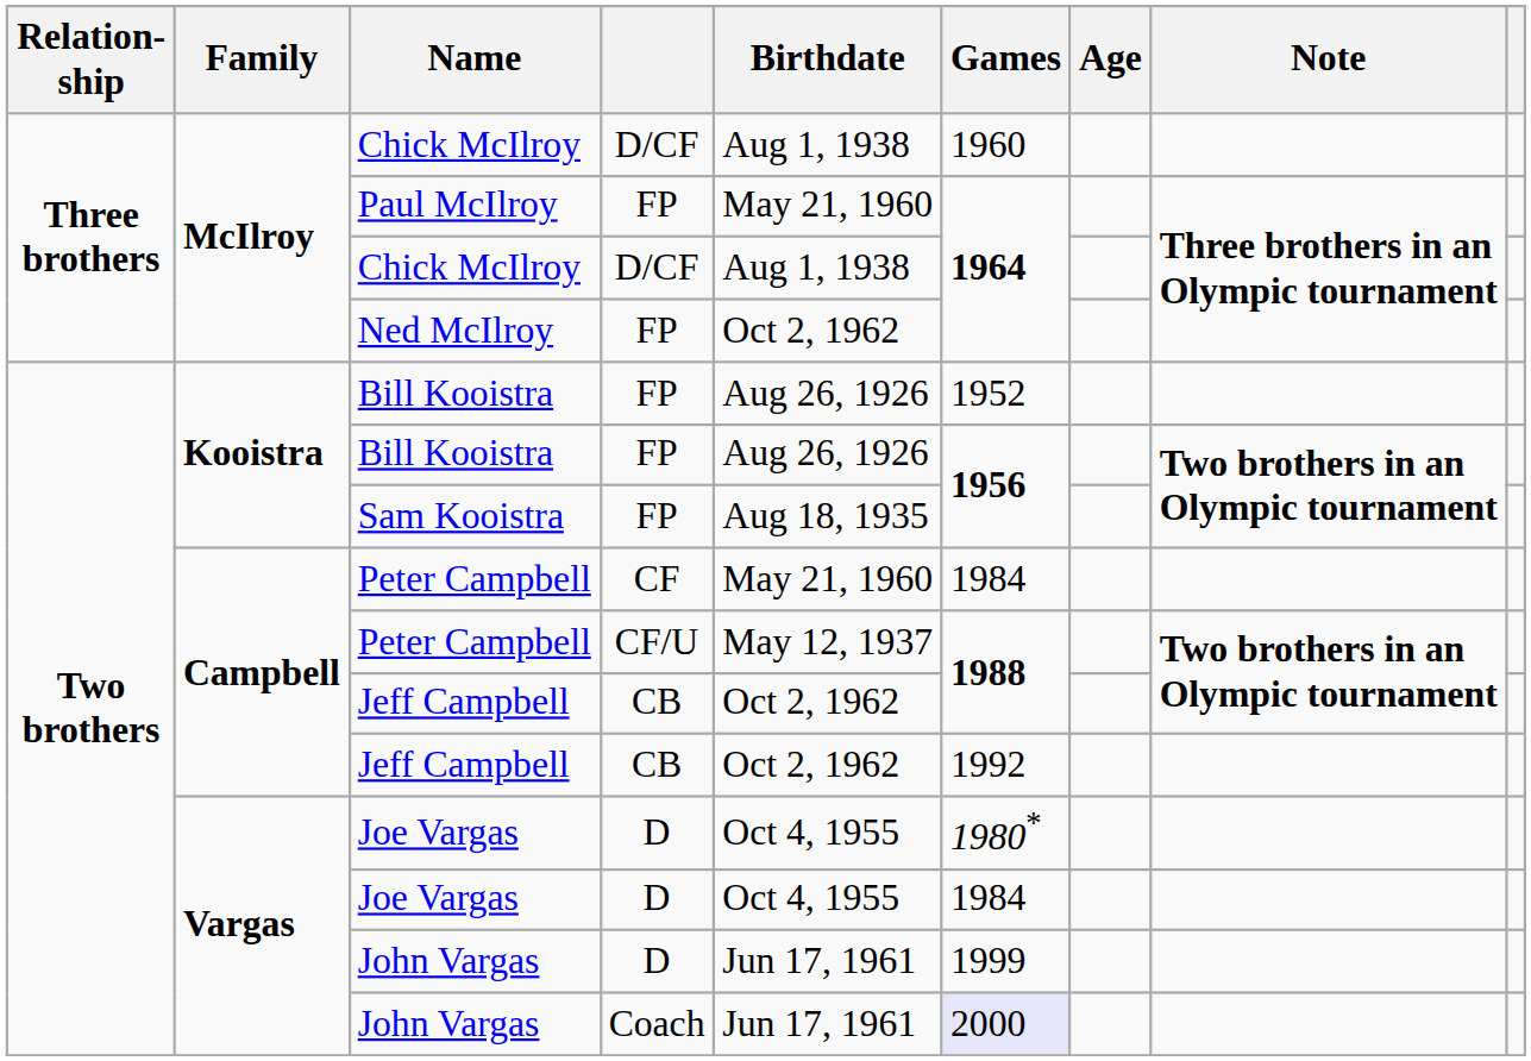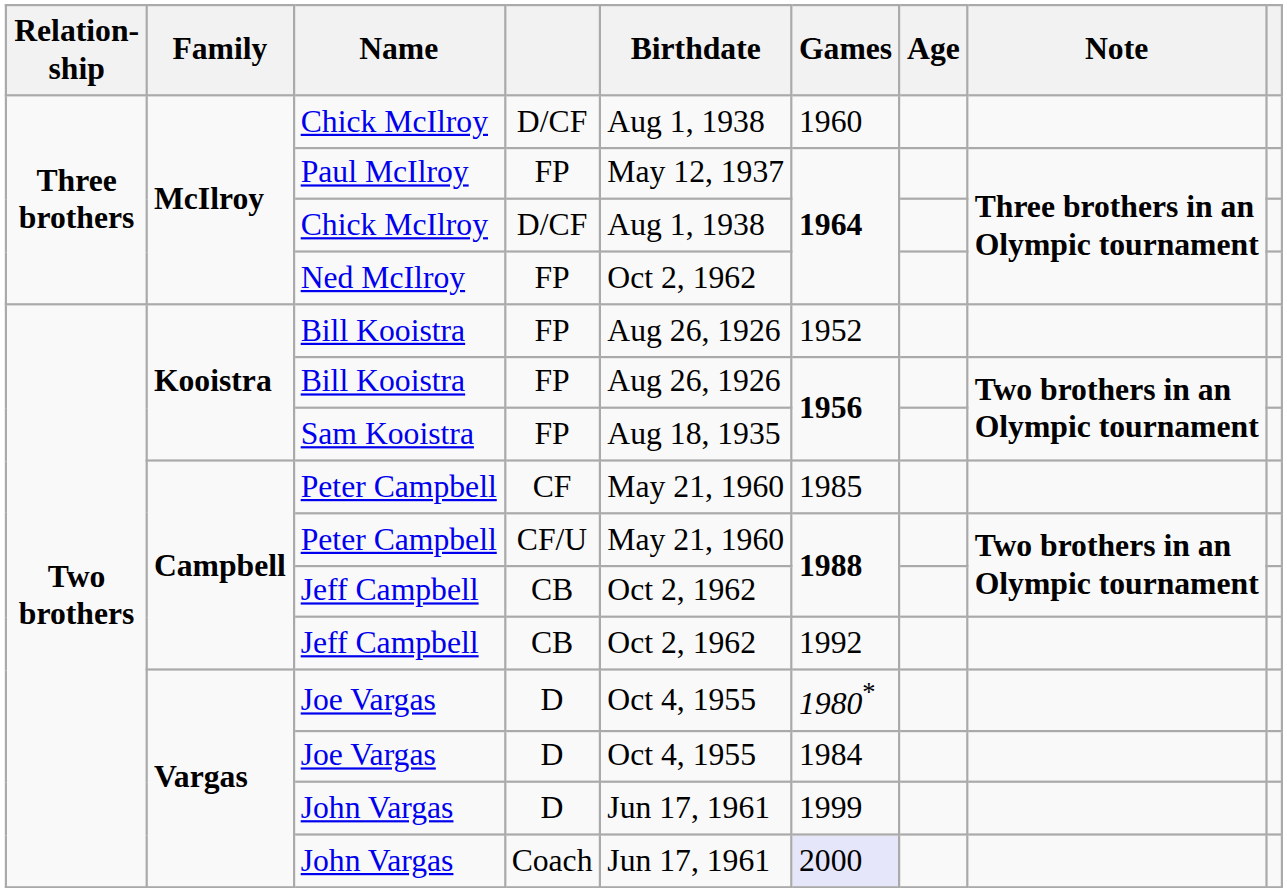 <table class="wikitable sortable" style="text-align: left; font-size: 90%; margin-left: 1em;">
 <tr>
 <th>Relation-<br>ship</th>
 <th>Family</th>
 <th>Name</th>
 <th></th>
 <th>Birthdate</th>
 <th>Games</th>
 <th>Age</th>
 <th>Note</th>
 <th></th>
 </tr>
 <tr>
 <td rowspan="4" style="text-align: center;"><strong>Three<br>brothers</strong></td>
 <td rowspan="4"><strong>McIlroy</strong></td>
 <td data-sort-value="McIlroy, Chick"><a href='#'>Chick McIlroy</a></td>
 <td style="text-align: center;">D/CF</td>
 <td>Aug 1, 1938</td>
 <td>1960</td>
 <td></td>
 <td></td>
 <td></td>
 </tr>
 <tr>
 <td data-sort-value="McIlroy, Paul"><a href='#'>Paul McIlroy</a></td>
 <td style="text-align: center;">FP</td>
-<td>May 21, 1960</td>
+<td>May 12, 1937</td>
 <td rowspan="3"><strong>1964</strong></td>
 <td></td>
 <td rowspan="3"><strong>Three brothers in an<br>Olympic tournament</strong></td>
 <td></td>
 </tr>
 <tr>
 <td data-sort-value="McIlroy, Chick"><a href='#'>Chick McIlroy</a></td>
 <td style="text-align: center;">D/CF</td>
 <td>Aug 1, 1938</td>
 <td></td>
 <td></td>
 </tr>
 <tr>
 <td data-sort-value="McIlroy, Ned"><a href='#'>Ned McIlroy</a></td>
 <td style="text-align: center;">FP</td>
 <td>Oct 2, 1962</td>
 <td></td>
 <td></td>
 </tr>
 <tr>
 <td rowspan="11" style="text-align: center;"><strong>Two<br>brothers</strong></td>
 <td rowspan="3"><strong>Kooistra</strong></td>
 <td data-sort-value="Kooistra, Bill"><a href='#'>Bill Kooistra</a></td>
 <td style="text-align: center;">FP</td>
 <td>Aug 26, 1926</td>
 <td>1952</td>
 <td></td>
 <td></td>
 <td></td>
 </tr>
 <tr>
 <td data-sort-value="Kooistra, Bill"><a href='#'>Bill Kooistra</a></td>
 <td style="text-align: center;">FP</td>
 <td>Aug 26, 1926</td>
 <td rowspan="2"><strong>1956</strong></td>
 <td></td>
 <td rowspan="2"><strong>Two brothers in an<br>Olympic tournament</strong></td>
 <td></td>
 </tr>
 <tr>
 <td data-sort-value="Kooistra, Sam"><a href='#'>Sam Kooistra</a></td>
 <td style="text-align: center;">FP</td>
 <td>Aug 18, 1935</td>
 <td></td>
 <td></td>
 </tr>
 <tr>
 <td rowspan="4"><strong>Campbell</strong></td>
 <td data-sort-value="Campbell, Peter"><a href='#'>Peter Campbell</a></td>
 <td style="text-align: center;">CF</td>
 <td>May 21, 1960</td>
-<td>1984 </td>
+<td>1985 </td>
 <td></td>
 <td></td>
 <td></td>
 </tr>
 <tr>
 <td data-sort-value="Campbell, Peter"><a href='#'>Peter Campbell</a></td>
 <td style="text-align: center;">CF/U</td>
-<td>May 12, 1937</td>
+<td>May 21, 1960</td>
 <td rowspan="2"><strong>1988 </strong></td>
 <td></td>
 <td rowspan="2"><strong>Two brothers in an<br>Olympic tournament</strong></td>
 <td></td>
 </tr>
 <tr>
 <td data-sort-value="Campbell, Jeff"><a href='#'>Jeff Campbell</a></td>
 <td style="text-align: center;">CB</td>
 <td>Oct 2, 1962</td>
 <td></td>
 <td></td>
 </tr>
 <tr>
 <td data-sort-value="Campbell, Jeff"><a href='#'>Jeff Campbell</a></td>
 <td style="text-align: center;">CB</td>
 <td>Oct 2, 1962</td>
 <td>1992</td>
 <td></td>
 <td></td>
 <td></td>
 </tr>
 <tr>
 <td rowspan="4"><strong>Vargas</strong></td>
 <td data-sort-value="Vargas, Joe"><a href='#'>Joe Vargas</a></td>
 <td style="text-align: center;">D</td>
 <td>Oct 4, 1955</td>
 <td><em>1980</em><sup>*</sup></td>
 <td></td>
 <td></td>
 <td></td>
 </tr>
 <tr>
 <td data-sort-value="Vargas, Joe"><a href='#'>Joe Vargas</a></td>
 <td style="text-align: center;">D</td>
 <td>Oct 4, 1955</td>
 <td>1984 </td>
 <td></td>
 <td></td>
 <td></td>
 </tr>
 <tr>
 <td data-sort-value="Vargas, John"><a href='#'>John Vargas</a></td>
 <td style="text-align: center;">D</td>
 <td>Jun 17, 1961</td>
 <td>1999</td>
 <td></td>
 <td></td>
 <td></td>
 </tr>
 <tr>
 <td data-sort-value="Vargas, John"><a href='#'>John Vargas</a></td>
 <td style="text-align: center;">Coach</td>
 <td>Jun 17, 1961</td>
 <td style="background: lavender;">2000</td>
 <td></td>
 <td></td>
 <td></td>
 </tr>
 </table>
